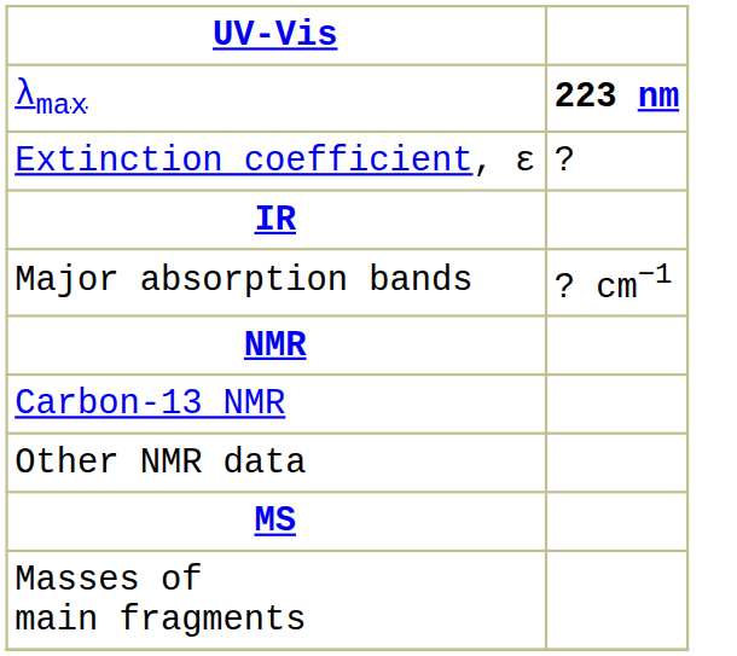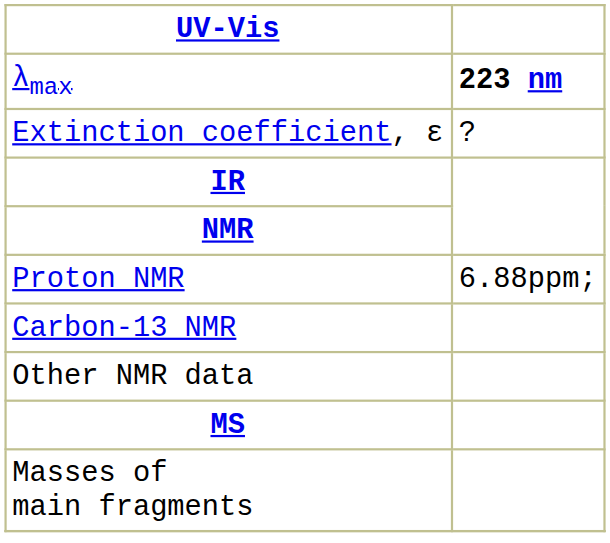 <table border="1" cellspacing="0" cellpadding="3" style="margin: 0 0 0 0.5em; background: #FFFFFF; border-collapse: collapse; border-color: #C0C090;">
 <tr>
 <th><a href='#'>UV-Vis</a></th>
 </tr>
 <tr>
 <td><a href='#'>λ<sub>max</sub></a></td>
 <td><strong>223 <a href='#'>nm</a></strong></td>
 </tr>
 <tr>
 <td><a href='#'>Extinction coefficient</a>, ε</td>
 <td>?</td>
 </tr>
 <tr>
 <th><a href='#'>IR</a></th>
 </tr>
 <tr>
-<td>Major absorption bands</td>
-<td>? cm<sup>−1</sup></td>
+<th><a href='#'>NMR</a></th>
 </tr>
 <tr>
-<th><a href='#'>NMR</a></th>
+<td><a href='#'>Proton NMR</a> </td>
+<td>6.88ppm;</td>
 </tr>
 <tr>
 <td><a href='#'>Carbon-13 NMR</a> </td>
 <td> </td>
 </tr>
 <tr>
 <td>Other NMR data </td>
 <td> </td>
 </tr>
 <tr>
 <th><a href='#'>MS</a></th>
 </tr>
 <tr>
 <td>Masses of <br>main fragments</td>
 <td>  </td>
 </tr>
 <tr>
 </tr>
 </table>
